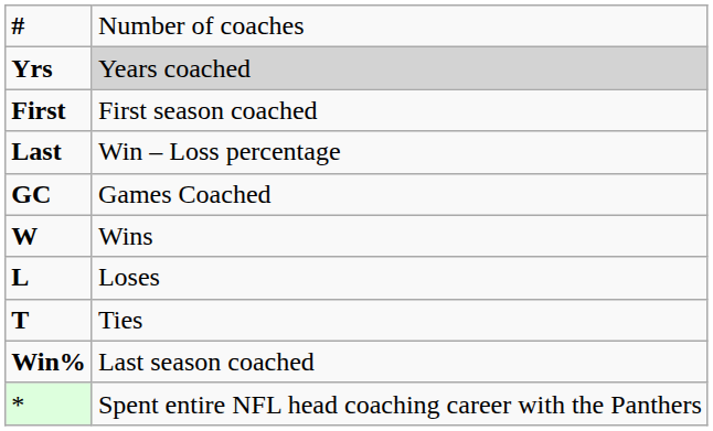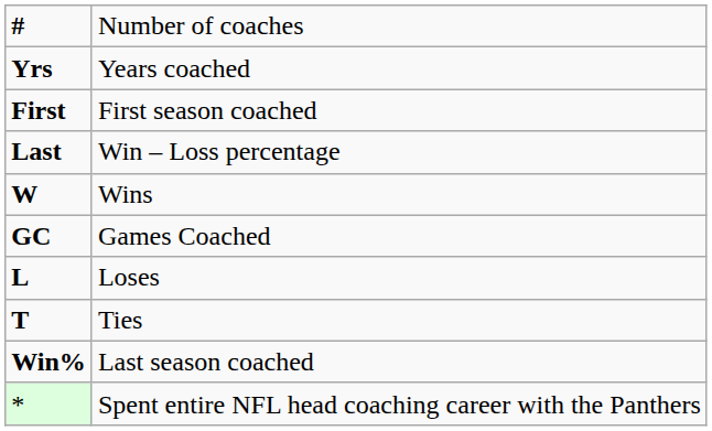 <table class="wikitable">
 <tr>
 <td><strong>#</strong></td>
 <td>Number of coaches</td>
 </tr>
 <tr>
 <td><strong>Yrs</strong></td>
-<td style="background: lightgrey;">Years coached</td>
+<td>Years coached</td>
 </tr>
 <tr>
 <td><strong>First</strong></td>
 <td>First season coached</td>
 </tr>
 <tr>
 <td><strong>Last</strong></td>
 <td>Win – Loss percentage<br></td>
 </tr>
 <tr>
+<td><strong>W</strong></td>
+<td>Wins</td>
+</tr>
+<tr>
 <td><strong>GC</strong></td>
 <td>Games Coached</td>
-</tr>
-<tr>
-<td><strong>W</strong></td>
-<td>Wins</td>
 </tr>
 <tr>
 <td><strong>L</strong></td>
 <td>Loses</td>
 </tr>
 <tr>
 <td><strong>T</strong></td>
 <td>Ties</td>
 </tr>
 <tr>
 <td><strong>Win%</strong></td>
 <td>Last season coached</td>
 </tr>
 <tr>
 <td style="background-color:#ddffdd">*</td>
 <td>Spent entire NFL head coaching career with the Panthers</td>
 </tr>
 </table>
